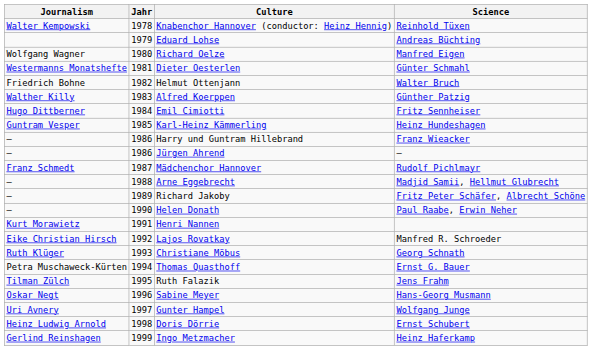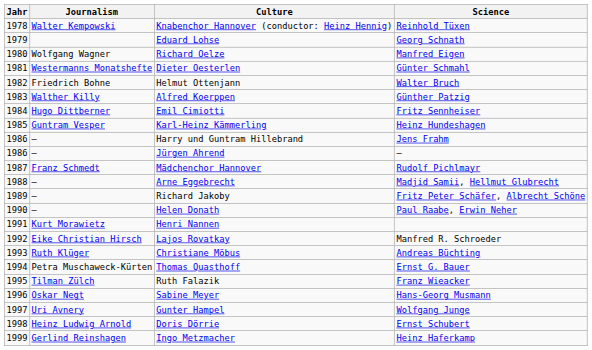 <table class="wikitable">
 <tr>
+<th>Jahr</th>
 <th>Journalism</th>
-<th>Jahr</th>
 <th>Culture</th>
 <th>Science</th>
 </tr>
 <tr>
+<td>1978</td>
 <td><a href='#'>Walter Kempowski</a></td>
-<td>1978</td>
 <td><a href='#'>Knabenchor Hannover</a> (conductor: <a href='#'>Heinz Hennig</a>)</td>
 <td><a href='#'>Reinhold Tüxen</a></td>
 </tr>
 <tr>
+<td>1979</td>
 <td></td>
-<td>1979</td>
 <td><a href='#'>Eduard Lohse</a></td>
-<td><a href='#'>Andreas Büchting</a></td>
+<td><a href='#'>Georg Schnath</a></td>
 </tr>
 <tr>
+<td>1980</td>
 <td>Wolfgang Wagner</td>
-<td>1980</td>
 <td><a href='#'>Richard Oelze</a></td>
 <td><a href='#'>Manfred Eigen</a></td>
 </tr>
 <tr>
+<td>1981</td>
 <td><a href='#'>Westermanns Monatshefte</a></td>
-<td>1981</td>
 <td><a href='#'>Dieter Oesterlen</a></td>
 <td><a href='#'>Günter Schmahl</a></td>
 </tr>
 <tr>
+<td>1982</td>
 <td>Friedrich Bohne</td>
-<td>1982</td>
 <td>Helmut Ottenjann</td>
 <td><a href='#'>Walter Bruch</a></td>
 </tr>
 <tr>
+<td>1983</td>
 <td><a href='#'>Walther Killy</a></td>
-<td>1983</td>
 <td><a href='#'>Alfred Koerppen</a></td>
 <td><a href='#'>Günther Patzig</a></td>
 </tr>
 <tr>
+<td>1984</td>
 <td><a href='#'>Hugo Dittberner</a></td>
-<td>1984</td>
 <td><a href='#'>Emil Cimiotti</a></td>
 <td><a href='#'>Fritz Sennheiser</a></td>
 </tr>
 <tr>
+<td>1985</td>
 <td><a href='#'>Guntram Vesper</a></td>
-<td>1985</td>
 <td><a href='#'>Karl-Heinz Kämmerling</a></td>
 <td><a href='#'>Heinz Hundeshagen</a></td>
 </tr>
 <tr>
+<td>1986</td>
 <td>—</td>
-<td>1986</td>
 <td>Harry und Guntram Hillebrand</td>
-<td><a href='#'>Franz Wieacker</a></td>
+<td><a href='#'>Jens Frahm</a></td>
 </tr>
 <tr>
+<td>1986</td>
 <td>—</td>
-<td>1986</td>
 <td><a href='#'>Jürgen Ahrend</a></td>
 <td>—</td>
 </tr>
 <tr>
+<td>1987</td>
 <td><a href='#'>Franz Schmedt</a></td>
-<td>1987</td>
 <td><a href='#'>Mädchenchor Hannover</a></td>
 <td><a href='#'>Rudolf Pichlmayr</a></td>
 </tr>
 <tr>
+<td>1988</td>
 <td>—</td>
-<td>1988</td>
 <td><a href='#'>Arne Eggebrecht</a></td>
 <td><a href='#'>Madjid Samii</a>, <a href='#'>Hellmut Glubrecht</a></td>
 </tr>
 <tr>
+<td>1989</td>
 <td>—</td>
-<td>1989</td>
 <td>Richard Jakoby</td>
 <td><a href='#'>Fritz Peter Schäfer</a>, <a href='#'>Albrecht Schöne</a></td>
 </tr>
 <tr>
+<td>1990</td>
 <td>—</td>
-<td>1990</td>
 <td><a href='#'>Helen Donath</a></td>
 <td><a href='#'>Paul Raabe</a>, <a href='#'>Erwin Neher</a></td>
 </tr>
 <tr>
+<td>1991</td>
 <td><a href='#'>Kurt Morawietz</a></td>
-<td>1991</td>
 <td><a href='#'>Henri Nannen</a></td>
 <td></td>
 </tr>
 <tr>
+<td>1992</td>
 <td><a href='#'>Eike Christian Hirsch</a></td>
-<td>1992</td>
 <td><a href='#'>Lajos Rovatkay</a></td>
 <td>Manfred R. Schroeder</td>
 </tr>
 <tr>
+<td>1993</td>
 <td><a href='#'>Ruth Klüger</a></td>
-<td>1993</td>
 <td><a href='#'>Christiane Möbus</a></td>
-<td><a href='#'>Georg Schnath</a></td>
+<td><a href='#'>Andreas Büchting</a></td>
 </tr>
 <tr>
+<td>1994</td>
 <td>Petra Muschaweck-Kürten</td>
-<td>1994</td>
 <td><a href='#'>Thomas Quasthoff</a></td>
 <td><a href='#'>Ernst G. Bauer</a></td>
 </tr>
 <tr>
+<td>1995</td>
 <td><a href='#'>Tilman Zülch</a></td>
-<td>1995</td>
 <td>Ruth Falazik</td>
-<td><a href='#'>Jens Frahm</a></td>
+<td><a href='#'>Franz Wieacker</a></td>
 </tr>
 <tr>
+<td>1996</td>
 <td><a href='#'>Oskar Negt</a></td>
-<td>1996</td>
 <td><a href='#'>Sabine Meyer</a></td>
 <td><a href='#'>Hans-Georg Musmann</a></td>
 </tr>
 <tr>
+<td>1997</td>
 <td><a href='#'>Uri Avnery</a></td>
-<td>1997</td>
 <td><a href='#'>Gunter Hampel</a></td>
 <td><a href='#'>Wolfgang Junge</a></td>
 </tr>
 <tr>
+<td>1998</td>
 <td><a href='#'>Heinz Ludwig Arnold</a></td>
-<td>1998</td>
 <td><a href='#'>Doris Dörrie</a></td>
 <td><a href='#'>Ernst Schubert</a></td>
 </tr>
 <tr>
+<td>1999</td>
 <td><a href='#'>Gerlind Reinshagen</a></td>
-<td>1999</td>
 <td><a href='#'>Ingo Metzmacher</a></td>
 <td><a href='#'>Heinz Haferkamp</a></td>
 </tr>
 </table>
